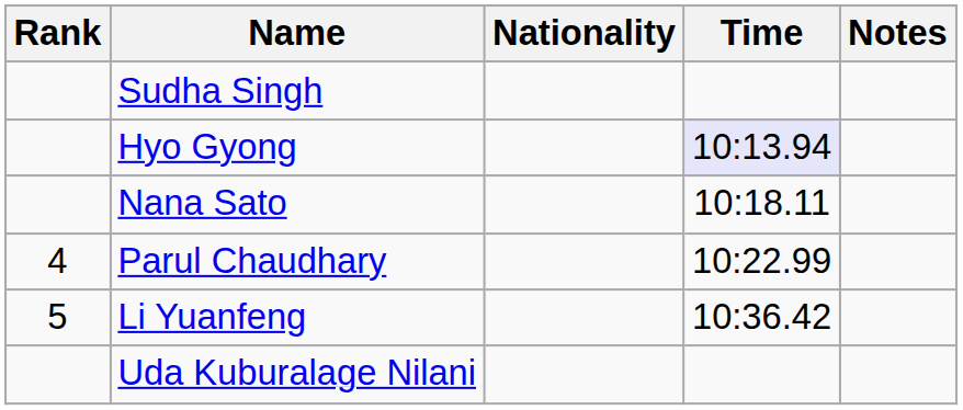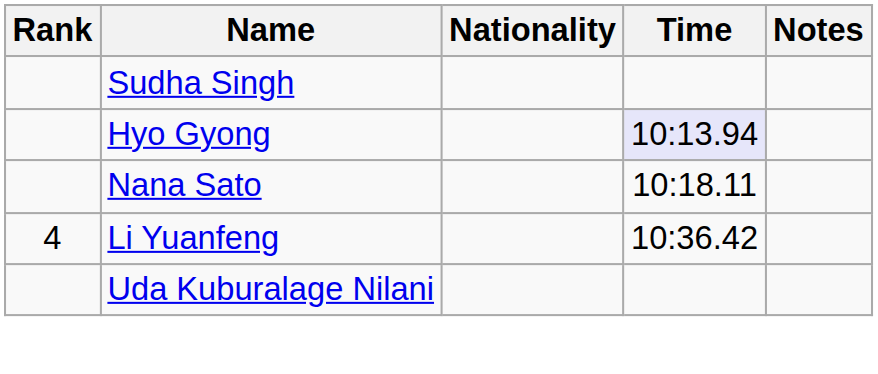 <table class="wikitable sortable" style="text-align:center">
 <tr>
 <th>Rank</th>
 <th>Name</th>
 <th>Nationality</th>
 <th>Time</th>
 <th>Notes</th>
 </tr>
 <tr>
 <td></td>
 <td align=left><a href='#'>Sudha Singh</a></td>
 <td align=left></td>
 <td></td>
 <td></td>
 </tr>
 <tr>
 <td></td>
 <td align=left><a href='#'>Hyo Gyong</a></td>
 <td align=left></td>
 <td style="background: lavender;">10:13.94</td>
 <td></td>
 </tr>
 <tr>
 <td></td>
 <td align=left><a href='#'>Nana Sato</a></td>
 <td align=left></td>
 <td>10:18.11</td>
 <td></td>
 </tr>
 <tr>
 <td>4</td>
-<td align=left><a href='#'>Parul Chaudhary</a></td>
-<td align=left></td>
-<td>10:22.99</td>
-<td></td>
-</tr>
-<tr>
-<td>5</td>
 <td align=left><a href='#'>Li Yuanfeng</a></td>
 <td align=left></td>
 <td>10:36.42</td>
 <td></td>
 </tr>
 <tr>
 <td></td>
 <td align=left><a href='#'>Uda Kuburalage Nilani</a></td>
 <td align=left></td>
 <td></td>
 <td></td>
 </tr>
 </table>
